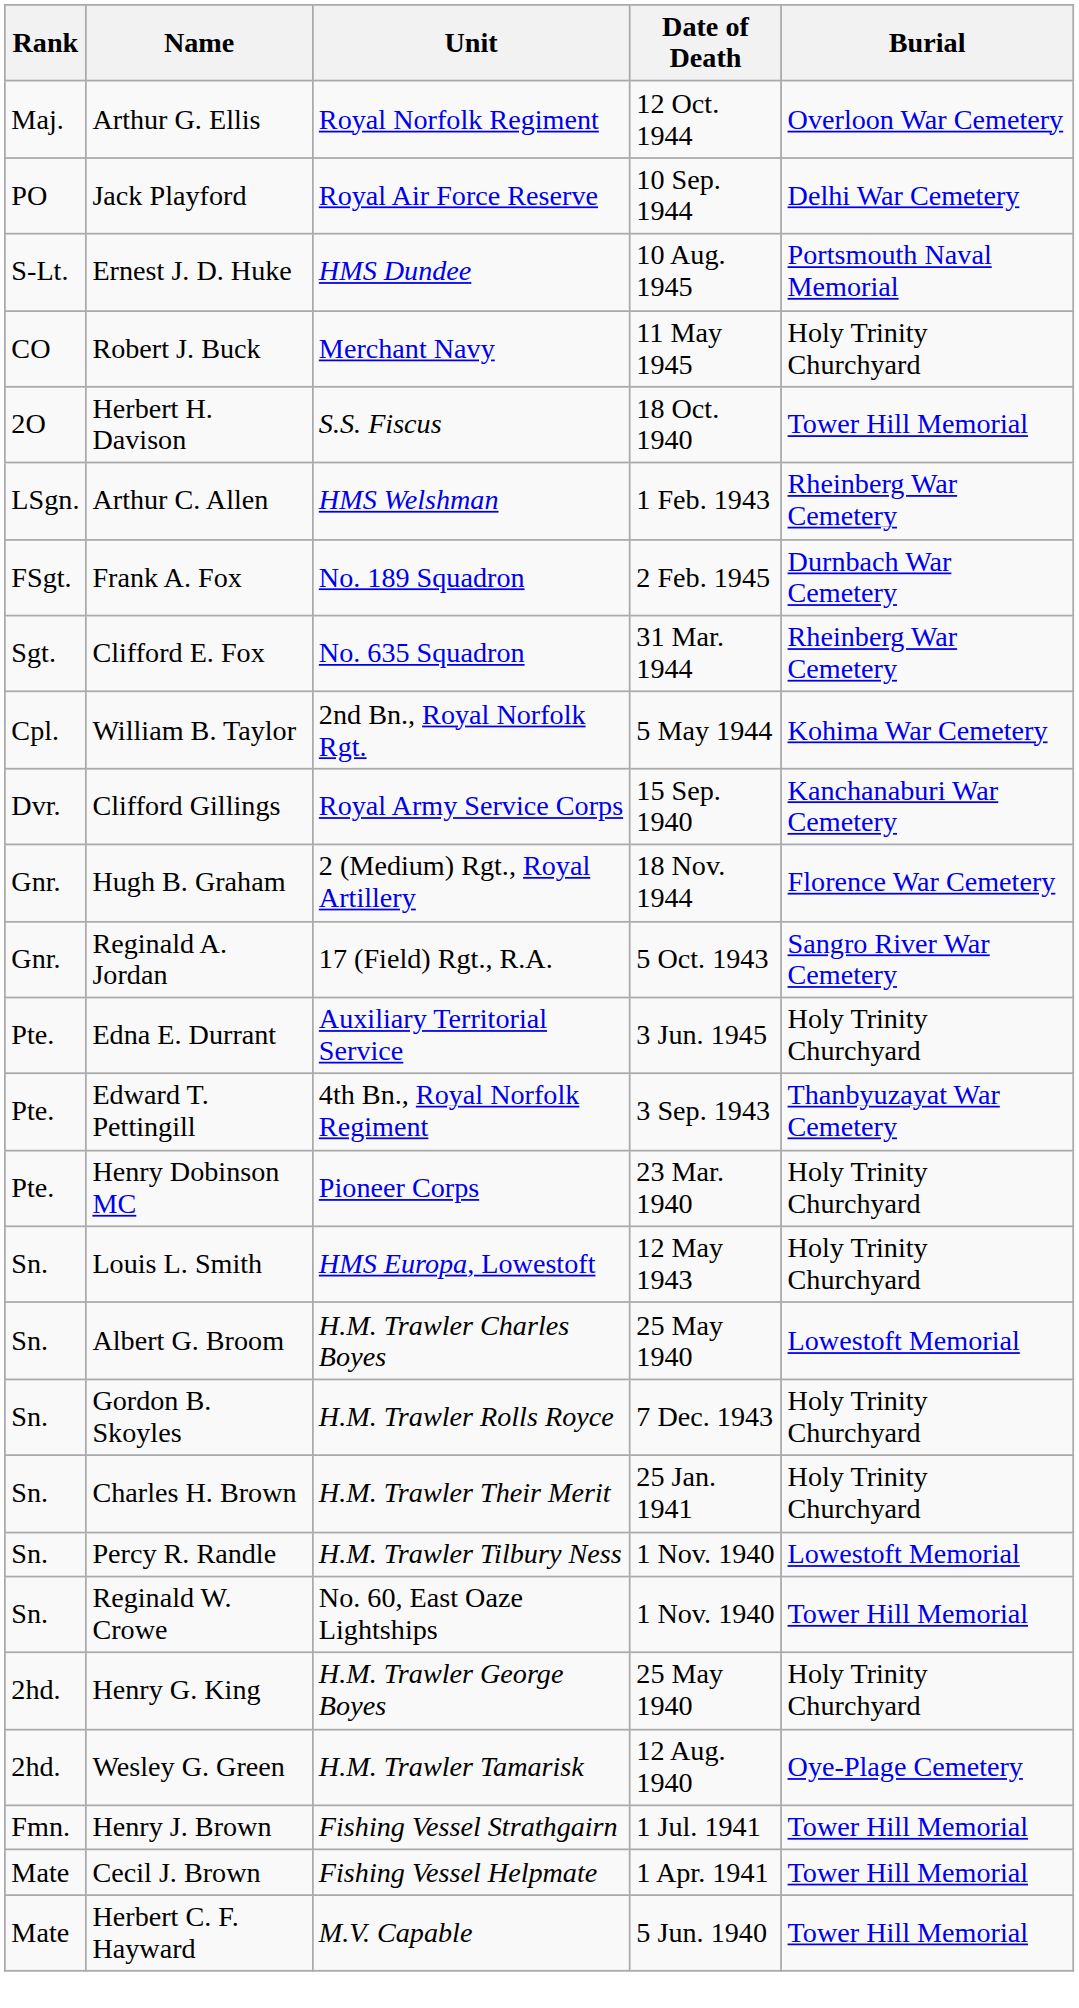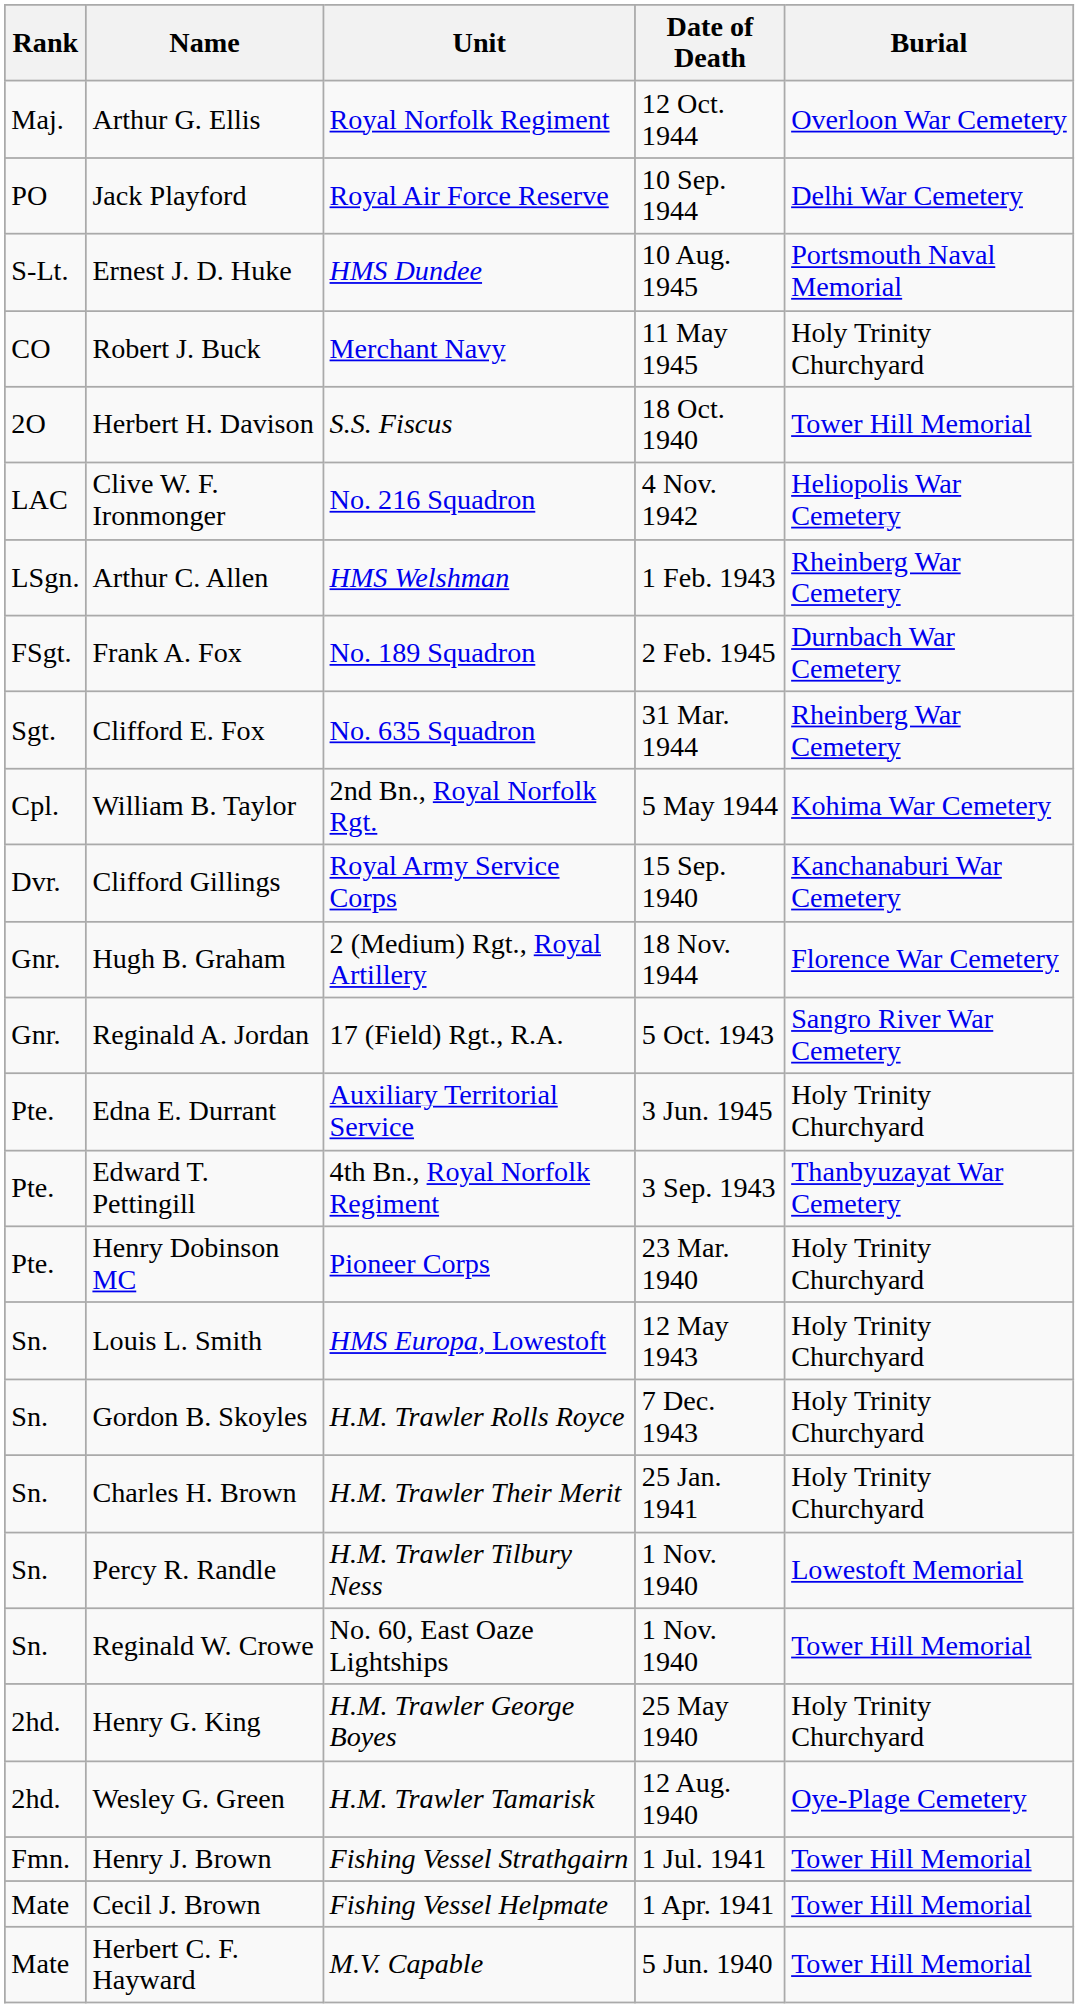 <table class="wikitable">
 <tr>
 <th>Rank</th>
 <th>Name</th>
 <th>Unit</th>
 <th>Date of Death</th>
 <th>Burial</th>
 </tr>
 <tr>
 <td>Maj.</td>
 <td>Arthur G. Ellis</td>
 <td><a href='#'>Royal Norfolk Regiment</a></td>
 <td>12 Oct. 1944</td>
 <td><a href='#'>Overloon War Cemetery</a></td>
 </tr>
 <tr>
 <td>PO</td>
 <td>Jack Playford</td>
 <td><a href='#'>Royal Air Force Reserve</a></td>
 <td>10 Sep. 1944</td>
 <td><a href='#'>Delhi War Cemetery</a></td>
 </tr>
 <tr>
 <td>S-Lt.</td>
 <td>Ernest J. D. Huke</td>
 <td><a href='#'><em>HMS Dundee</em></a></td>
 <td>10 Aug. 1945</td>
 <td><a href='#'>Portsmouth Naval Memorial</a></td>
 </tr>
 <tr>
 <td>CO</td>
 <td>Robert J. Buck</td>
 <td><a href='#'>Merchant Navy</a></td>
 <td>11 May 1945</td>
 <td>Holy Trinity Churchyard</td>
 </tr>
 <tr>
 <td>2O</td>
 <td>Herbert H. Davison</td>
 <td><em>S.S. Fiscus</em></td>
 <td>18 Oct. 1940</td>
 <td><a href='#'>Tower Hill Memorial</a></td>
+</tr>
+<tr>
+<td>LAC</td>
+<td>Clive W. F. Ironmonger</td>
+<td><a href='#'>No. 216 Squadron</a></td>
+<td>4 Nov. 1942</td>
+<td><a href='#'>Heliopolis War Cemetery</a></td>
 </tr>
 <tr>
 <td>LSgn.</td>
 <td>Arthur C. Allen</td>
 <td><a href='#'><em>HMS Welshman</em></a></td>
 <td>1 Feb. 1943</td>
 <td><a href='#'>Rheinberg War Cemetery</a></td>
 </tr>
 <tr>
 <td>FSgt.</td>
 <td>Frank A. Fox</td>
 <td><a href='#'>No. 189 Squadron</a></td>
 <td>2 Feb. 1945</td>
 <td><a href='#'>Durnbach War Cemetery</a></td>
 </tr>
 <tr>
 <td>Sgt.</td>
 <td>Clifford E. Fox</td>
 <td><a href='#'>No. 635 Squadron</a></td>
 <td>31 Mar. 1944</td>
 <td><a href='#'>Rheinberg War Cemetery</a></td>
 </tr>
 <tr>
 <td>Cpl.</td>
 <td>William B. Taylor</td>
 <td>2nd Bn., <a href='#'>Royal Norfolk Rgt.</a></td>
 <td>5 May 1944</td>
 <td><a href='#'>Kohima War Cemetery</a></td>
 </tr>
 <tr>
 <td>Dvr.</td>
 <td>Clifford Gillings</td>
 <td><a href='#'>Royal Army Service Corps</a></td>
 <td>15 Sep. 1940</td>
 <td><a href='#'>Kanchanaburi War Cemetery</a></td>
 </tr>
 <tr>
 <td>Gnr.</td>
 <td>Hugh B. Graham</td>
 <td>2 (Medium) Rgt., <a href='#'>Royal Artillery</a></td>
 <td>18 Nov. 1944</td>
 <td><a href='#'>Florence War Cemetery</a></td>
 </tr>
 <tr>
 <td>Gnr.</td>
 <td>Reginald A. Jordan</td>
 <td>17 (Field) Rgt., R.A.</td>
 <td>5 Oct. 1943</td>
 <td><a href='#'>Sangro River War Cemetery</a></td>
 </tr>
 <tr>
 <td>Pte.</td>
 <td>Edna E. Durrant</td>
 <td><a href='#'>Auxiliary Territorial Service</a></td>
 <td>3 Jun. 1945</td>
 <td>Holy Trinity Churchyard</td>
 </tr>
 <tr>
 <td>Pte.</td>
 <td>Edward T. Pettingill</td>
 <td>4th Bn., <a href='#'>Royal Norfolk Regiment</a></td>
 <td>3 Sep. 1943</td>
 <td><a href='#'>Thanbyuzayat War Cemetery</a></td>
 </tr>
 <tr>
 <td>Pte.</td>
 <td>Henry Dobinson <a href='#'>MC</a></td>
 <td><a href='#'>Pioneer Corps</a></td>
 <td>23 Mar. 1940</td>
 <td>Holy Trinity Churchyard</td>
 </tr>
 <tr>
 <td>Sn.</td>
 <td>Louis L. Smith</td>
 <td><a href='#'><em>HMS Europa</em>, Lowestoft</a></td>
 <td>12 May 1943</td>
 <td>Holy Trinity Churchyard</td>
 </tr>
 <tr>
 <td>Sn.</td>
-<td>Albert G. Broom</td>
-<td><em>H.M. Trawler Charles Boyes</em></td>
-<td>25 May 1940</td>
-<td><a href='#'>Lowestoft Memorial</a></td>
-</tr>
-<tr>
-<td>Sn.</td>
 <td>Gordon B. Skoyles</td>
 <td><em>H.M. Trawler Rolls Royce</em></td>
 <td>7 Dec. 1943</td>
 <td>Holy Trinity Churchyard</td>
 </tr>
 <tr>
 <td>Sn.</td>
 <td>Charles H. Brown</td>
 <td><em>H.M. Trawler Their Merit</em></td>
 <td>25 Jan. 1941</td>
 <td>Holy Trinity Churchyard</td>
 </tr>
 <tr>
 <td>Sn.</td>
 <td>Percy R. Randle</td>
 <td><em>H.M. Trawler Tilbury Ness</em></td>
 <td>1 Nov. 1940</td>
 <td><a href='#'>Lowestoft Memorial</a></td>
 </tr>
 <tr>
 <td>Sn.</td>
 <td>Reginald W. Crowe</td>
 <td>No. 60, East Oaze Lightships</td>
 <td>1 Nov. 1940</td>
 <td><a href='#'>Tower Hill Memorial</a></td>
 </tr>
 <tr>
 <td>2hd.</td>
 <td>Henry G. King</td>
 <td><em>H.M. Trawler George Boyes</em></td>
 <td>25 May 1940</td>
 <td>Holy Trinity Churchyard</td>
 </tr>
 <tr>
 <td>2hd.</td>
 <td>Wesley G. Green</td>
 <td><em>H.M. Trawler Tamarisk</em></td>
 <td>12 Aug. 1940</td>
 <td><a href='#'>Oye-Plage Cemetery</a></td>
 </tr>
 <tr>
 <td>Fmn.</td>
 <td>Henry J. Brown</td>
 <td><em>Fishing Vessel Strathgairn</em></td>
 <td>1 Jul. 1941</td>
 <td><a href='#'>Tower Hill Memorial</a></td>
 </tr>
 <tr>
 <td>Mate</td>
 <td>Cecil J. Brown</td>
 <td><em>Fishing Vessel Helpmate</em></td>
 <td>1 Apr. 1941</td>
 <td><a href='#'>Tower Hill Memorial</a></td>
 </tr>
 <tr>
 <td>Mate</td>
 <td>Herbert C. F. Hayward</td>
 <td><em>M.V. Capable</em></td>
 <td>5 Jun. 1940</td>
 <td><a href='#'>Tower Hill Memorial</a></td>
 </tr>
 </table>
